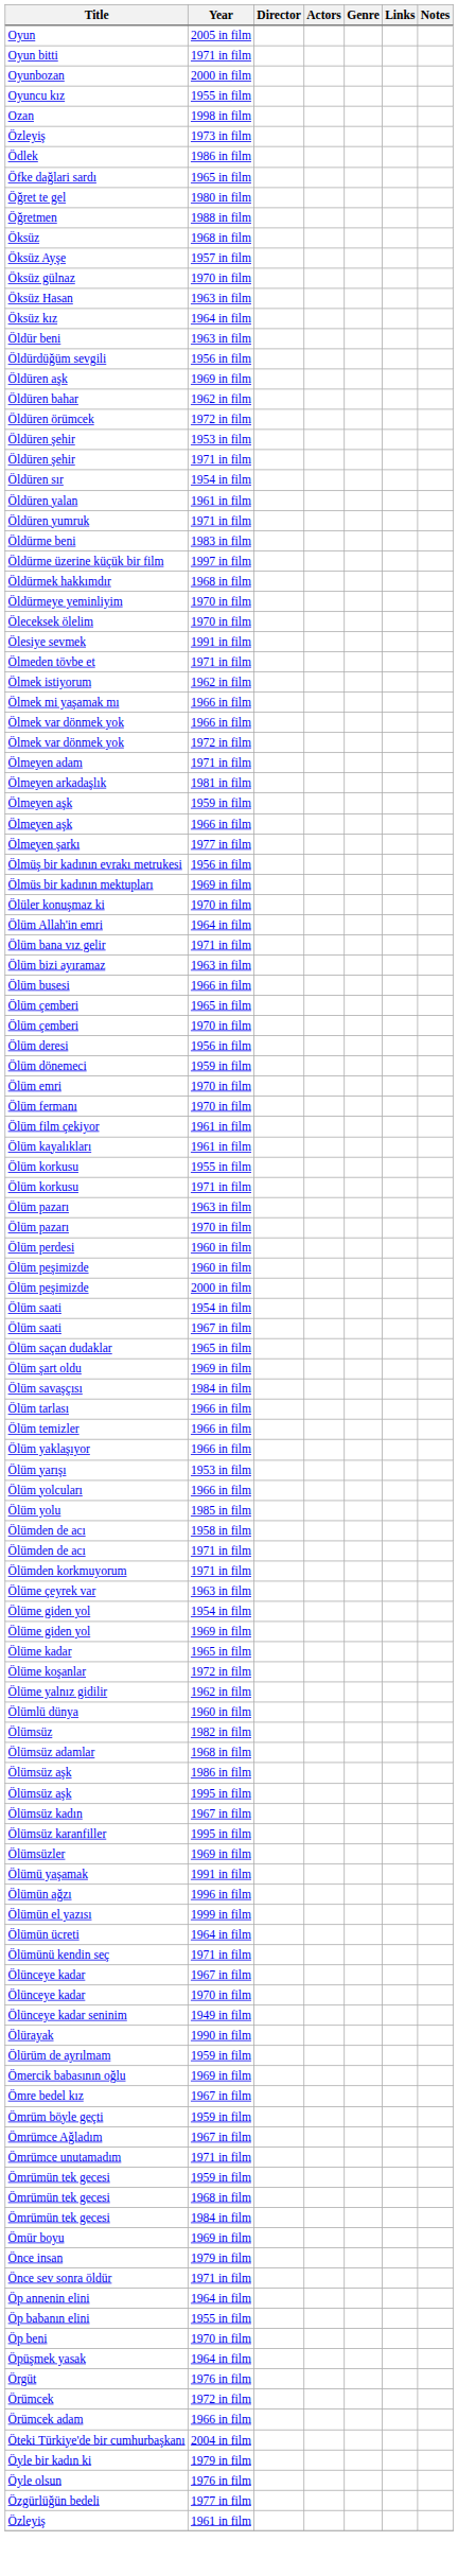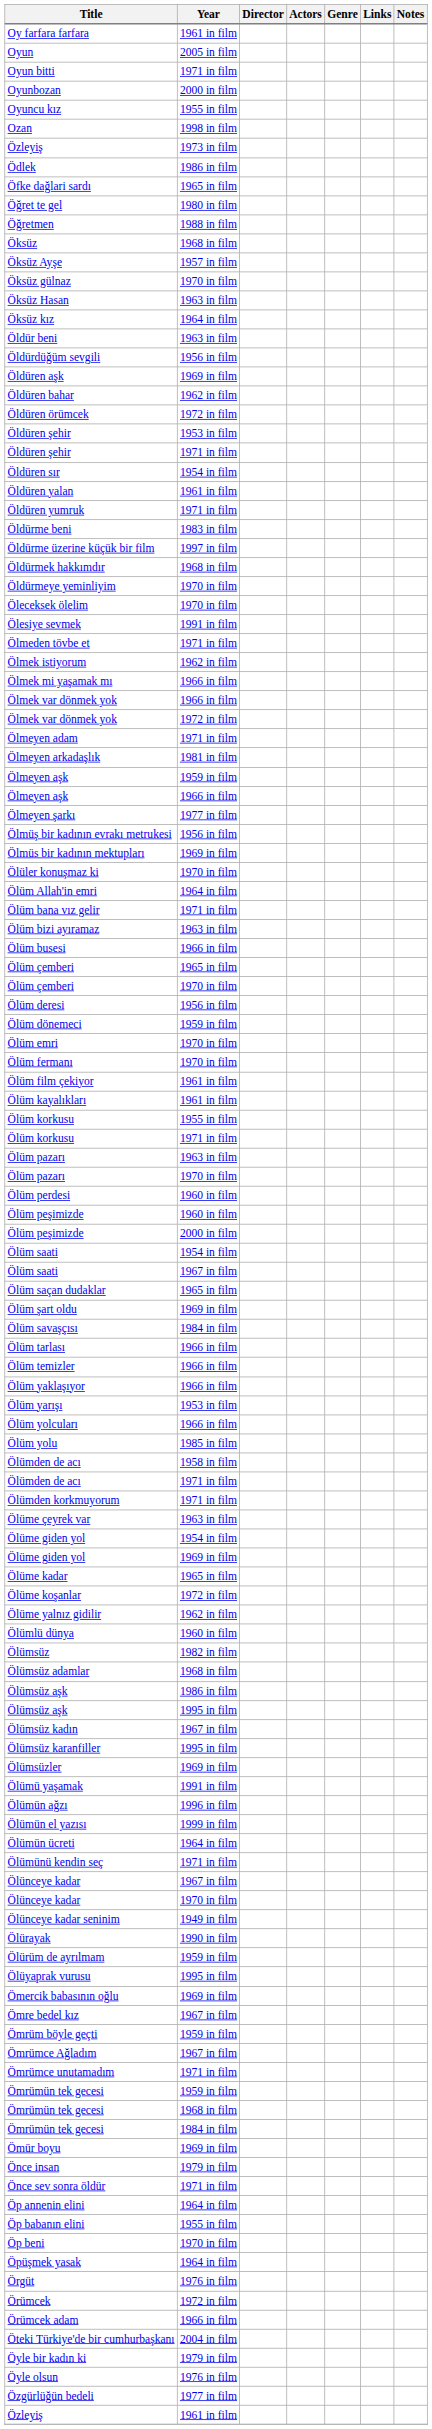 <table class="sortable wikitable" align=left border=1 cellpadding=6 cellspacing=0 style="margin: 0 0 0 1em; background: #ffffff; border: 1px #aaaaaa solid; border-collapse: collapse; text-align:left; font-size: 95%;">
 <tr style="text-align:center; background: #efefef; border-bottom:2px solid gray;">
 <th>Title</th>
 <th>Year</th>
 <th>Director</th>
 <th>Actors</th>
 <th>Genre</th>
 <th>Links</th>
 <th>Notes</th>
+</tr>
+<tr>
+<td><a href='#'>Oy farfara farfara</a></td>
+<td><a href='#'>1961 in film</a></td>
+<td></td>
+<td></td>
+<td></td>
+<td></td>
+<td></td>
 </tr>
 <tr>
 <td><a href='#'>Oyun</a></td>
 <td><a href='#'>2005 in film</a></td>
 <td></td>
 <td></td>
 <td></td>
 <td></td>
 <td></td>
 </tr>
 <tr>
 <td><a href='#'>Oyun bitti</a></td>
 <td><a href='#'>1971 in film</a></td>
 <td></td>
 <td></td>
 <td></td>
 <td></td>
 <td></td>
 </tr>
 <tr>
 <td><a href='#'>Oyunbozan</a></td>
 <td><a href='#'>2000 in film</a></td>
 <td></td>
 <td></td>
 <td></td>
 <td></td>
 <td></td>
 </tr>
 <tr>
 <td><a href='#'>Oyuncu kız</a></td>
 <td><a href='#'>1955 in film</a></td>
 <td></td>
 <td></td>
 <td></td>
 <td></td>
 <td></td>
 </tr>
 <tr>
 <td><a href='#'>Ozan</a></td>
 <td><a href='#'>1998 in film</a></td>
 <td></td>
 <td></td>
 <td></td>
 <td></td>
 <td></td>
 </tr>
 <tr>
 <td><a href='#'>Özleyiş</a></td>
 <td><a href='#'>1973 in film</a></td>
 <td></td>
 <td></td>
 <td></td>
 <td></td>
 <td></td>
 </tr>
 <tr>
 <td><a href='#'>Ödlek</a></td>
 <td><a href='#'>1986 in film</a></td>
 <td></td>
 <td></td>
 <td></td>
 <td></td>
 <td></td>
 </tr>
 <tr>
 <td><a href='#'>Öfke dağlari sardı</a></td>
 <td><a href='#'>1965 in film</a></td>
 <td></td>
 <td></td>
 <td></td>
 <td></td>
 <td></td>
 </tr>
 <tr>
 <td><a href='#'>Öğret te gel</a></td>
 <td><a href='#'>1980 in film</a></td>
 <td></td>
 <td></td>
 <td></td>
 <td></td>
 <td></td>
 </tr>
 <tr>
 <td><a href='#'>Öğretmen</a></td>
 <td><a href='#'>1988 in film</a></td>
 <td></td>
 <td></td>
 <td></td>
 <td></td>
 <td></td>
 </tr>
 <tr>
 <td><a href='#'>Öksüz</a></td>
 <td><a href='#'>1968 in film</a></td>
 <td></td>
 <td></td>
 <td></td>
 <td></td>
 <td></td>
 </tr>
 <tr>
 <td><a href='#'>Öksüz Ayşe</a></td>
 <td><a href='#'>1957 in film</a></td>
 <td></td>
 <td></td>
 <td></td>
 <td></td>
 <td></td>
 </tr>
 <tr>
 <td><a href='#'>Öksüz gülnaz</a></td>
 <td><a href='#'>1970 in film</a></td>
 <td></td>
 <td></td>
 <td></td>
 <td></td>
 <td></td>
 </tr>
 <tr>
 <td><a href='#'>Öksüz Hasan</a></td>
 <td><a href='#'>1963 in film</a></td>
 <td></td>
 <td></td>
 <td></td>
 <td></td>
 <td></td>
 </tr>
 <tr>
 <td><a href='#'>Öksüz kız</a></td>
 <td><a href='#'>1964 in film</a></td>
 <td></td>
 <td></td>
 <td></td>
 <td></td>
 <td></td>
 </tr>
 <tr>
 <td><a href='#'>Öldür beni</a></td>
 <td><a href='#'>1963 in film</a></td>
 <td></td>
 <td></td>
 <td></td>
 <td></td>
 <td></td>
 </tr>
 <tr>
 <td><a href='#'>Öldürdüğüm sevgili</a></td>
 <td><a href='#'>1956 in film</a></td>
 <td></td>
 <td></td>
 <td></td>
 <td></td>
 <td></td>
 </tr>
 <tr>
 <td><a href='#'>Öldüren aşk</a></td>
 <td><a href='#'>1969 in film</a></td>
 <td></td>
 <td></td>
 <td></td>
 <td></td>
 <td></td>
 </tr>
 <tr>
 <td><a href='#'>Öldüren bahar</a></td>
 <td><a href='#'>1962 in film</a></td>
 <td></td>
 <td></td>
 <td></td>
 <td></td>
 <td></td>
 </tr>
 <tr>
 <td><a href='#'>Öldüren örümcek</a></td>
 <td><a href='#'>1972 in film</a></td>
 <td></td>
 <td></td>
 <td></td>
 <td></td>
 <td></td>
 </tr>
 <tr>
 <td><a href='#'>Öldüren şehir</a></td>
 <td><a href='#'>1953 in film</a></td>
 <td></td>
 <td></td>
 <td></td>
 <td></td>
 <td></td>
 </tr>
 <tr>
 <td><a href='#'>Öldüren şehir</a></td>
 <td><a href='#'>1971 in film</a></td>
 <td></td>
 <td></td>
 <td></td>
 <td></td>
 <td></td>
 </tr>
 <tr>
 <td><a href='#'>Öldüren sır</a></td>
 <td><a href='#'>1954 in film</a></td>
 <td></td>
 <td></td>
 <td></td>
 <td></td>
 <td></td>
 </tr>
 <tr>
 <td><a href='#'>Öldüren yalan</a></td>
 <td><a href='#'>1961 in film</a></td>
 <td></td>
 <td></td>
 <td></td>
 <td></td>
 <td></td>
 </tr>
 <tr>
 <td><a href='#'>Öldüren yumruk</a></td>
 <td><a href='#'>1971 in film</a></td>
 <td></td>
 <td></td>
 <td></td>
 <td></td>
 <td></td>
 </tr>
 <tr>
 <td><a href='#'>Öldürme beni</a></td>
 <td><a href='#'>1983 in film</a></td>
 <td></td>
 <td></td>
 <td></td>
 <td></td>
 <td></td>
 </tr>
 <tr>
 <td><a href='#'>Öldürme üzerine küçük bir film</a></td>
 <td><a href='#'>1997 in film</a></td>
 <td></td>
 <td></td>
 <td></td>
 <td></td>
 <td></td>
 </tr>
 <tr>
 <td><a href='#'>Öldürmek hakkımdır</a></td>
 <td><a href='#'>1968 in film</a></td>
 <td></td>
 <td></td>
 <td></td>
 <td></td>
 <td></td>
 </tr>
 <tr>
 <td><a href='#'>Öldürmeye yeminliyim</a></td>
 <td><a href='#'>1970 in film</a></td>
 <td></td>
 <td></td>
 <td></td>
 <td></td>
 <td></td>
 </tr>
 <tr>
 <td><a href='#'>Öleceksek ölelim</a></td>
 <td><a href='#'>1970 in film</a></td>
 <td></td>
 <td></td>
 <td></td>
 <td></td>
 <td></td>
 </tr>
 <tr>
 <td><a href='#'>Ölesiye sevmek</a></td>
 <td><a href='#'>1991 in film</a></td>
 <td></td>
 <td></td>
 <td></td>
 <td></td>
 <td></td>
 </tr>
 <tr>
 <td><a href='#'>Ölmeden tövbe et</a></td>
 <td><a href='#'>1971 in film</a></td>
 <td></td>
 <td></td>
 <td></td>
 <td></td>
 <td></td>
 </tr>
 <tr>
 <td><a href='#'>Ölmek istiyorum</a></td>
 <td><a href='#'>1962 in film</a></td>
 <td></td>
 <td></td>
 <td></td>
 <td></td>
 <td></td>
 </tr>
 <tr>
 <td><a href='#'>Ölmek mi yaşamak mı</a></td>
 <td><a href='#'>1966 in film</a></td>
 <td></td>
 <td></td>
 <td></td>
 <td></td>
 <td></td>
 </tr>
 <tr>
 <td><a href='#'>Ölmek var dönmek yok</a></td>
 <td><a href='#'>1966 in film</a></td>
 <td></td>
 <td></td>
 <td></td>
 <td></td>
 <td></td>
 </tr>
 <tr>
 <td><a href='#'>Ölmek var dönmek yok</a></td>
 <td><a href='#'>1972 in film</a></td>
 <td></td>
 <td></td>
 <td></td>
 <td></td>
 <td></td>
 </tr>
 <tr>
 <td><a href='#'>Ölmeyen adam</a></td>
 <td><a href='#'>1971 in film</a></td>
 <td></td>
 <td></td>
 <td></td>
 <td></td>
 <td></td>
 </tr>
 <tr>
 <td><a href='#'>Ölmeyen arkadaşlık</a></td>
 <td><a href='#'>1981 in film</a></td>
 <td></td>
 <td></td>
 <td></td>
 <td></td>
 <td></td>
 </tr>
 <tr>
 <td><a href='#'>Ölmeyen aşk</a></td>
 <td><a href='#'>1959 in film</a></td>
 <td></td>
 <td></td>
 <td></td>
 <td></td>
 <td></td>
 </tr>
 <tr>
 <td><a href='#'>Ölmeyen aşk</a></td>
 <td><a href='#'>1966 in film</a></td>
 <td></td>
 <td></td>
 <td></td>
 <td></td>
 <td></td>
 </tr>
 <tr>
 <td><a href='#'>Ölmeyen şarkı</a></td>
 <td><a href='#'>1977 in film</a></td>
 <td></td>
 <td></td>
 <td></td>
 <td></td>
 <td></td>
 </tr>
 <tr>
 <td><a href='#'>Ölmüş bir kadının evrakı metrukesi</a></td>
 <td><a href='#'>1956 in film</a></td>
 <td></td>
 <td></td>
 <td></td>
 <td></td>
 <td></td>
 </tr>
 <tr>
 <td><a href='#'>Ölmüs bir kadının mektupları</a></td>
 <td><a href='#'>1969 in film</a></td>
 <td></td>
 <td></td>
 <td></td>
 <td></td>
 <td></td>
 </tr>
 <tr>
 <td><a href='#'>Ölüler konuşmaz ki</a></td>
 <td><a href='#'>1970 in film</a></td>
 <td></td>
 <td></td>
 <td></td>
 <td></td>
 <td></td>
 </tr>
 <tr>
 <td><a href='#'>Ölüm Allah'in emri</a></td>
 <td><a href='#'>1964 in film</a></td>
 <td></td>
 <td></td>
 <td></td>
 <td></td>
 <td></td>
 </tr>
 <tr>
 <td><a href='#'>Ölüm bana vız gelir</a></td>
 <td><a href='#'>1971 in film</a></td>
 <td></td>
 <td></td>
 <td></td>
 <td></td>
 <td></td>
 </tr>
 <tr>
 <td><a href='#'>Ölüm bizi ayıramaz</a></td>
 <td><a href='#'>1963 in film</a></td>
 <td></td>
 <td></td>
 <td></td>
 <td></td>
 <td></td>
 </tr>
 <tr>
 <td><a href='#'>Ölüm busesi</a></td>
 <td><a href='#'>1966 in film</a></td>
 <td></td>
 <td></td>
 <td></td>
 <td></td>
 <td></td>
 </tr>
 <tr>
 <td><a href='#'>Ölüm çemberi</a></td>
 <td><a href='#'>1965 in film</a></td>
 <td></td>
 <td></td>
 <td></td>
 <td></td>
 <td></td>
 </tr>
 <tr>
 <td><a href='#'>Ölüm çemberi</a></td>
 <td><a href='#'>1970 in film</a></td>
 <td></td>
 <td></td>
 <td></td>
 <td></td>
 <td></td>
 </tr>
 <tr>
 <td><a href='#'>Ölüm deresi</a></td>
 <td><a href='#'>1956 in film</a></td>
 <td></td>
 <td></td>
 <td></td>
 <td></td>
 <td></td>
 </tr>
 <tr>
 <td><a href='#'>Ölüm dönemeci</a></td>
 <td><a href='#'>1959 in film</a></td>
 <td></td>
 <td></td>
 <td></td>
 <td></td>
 <td></td>
 </tr>
 <tr>
 <td><a href='#'>Ölüm emri</a></td>
 <td><a href='#'>1970 in film</a></td>
 <td></td>
 <td></td>
 <td></td>
 <td></td>
 <td></td>
 </tr>
 <tr>
 <td><a href='#'>Ölüm fermanı</a></td>
 <td><a href='#'>1970 in film</a></td>
 <td></td>
 <td></td>
 <td></td>
 <td></td>
 <td></td>
 </tr>
 <tr>
 <td><a href='#'>Ölüm film çekiyor</a></td>
 <td><a href='#'>1961 in film</a></td>
 <td></td>
 <td></td>
 <td></td>
 <td></td>
 <td></td>
 </tr>
 <tr>
 <td><a href='#'>Ölüm kayalıkları</a></td>
 <td><a href='#'>1961 in film</a></td>
 <td></td>
 <td></td>
 <td></td>
 <td></td>
 <td></td>
 </tr>
 <tr>
 <td><a href='#'>Ölüm korkusu</a></td>
 <td><a href='#'>1955 in film</a></td>
 <td></td>
 <td></td>
 <td></td>
 <td></td>
 <td></td>
 </tr>
 <tr>
 <td><a href='#'>Ölüm korkusu</a></td>
 <td><a href='#'>1971 in film</a></td>
 <td></td>
 <td></td>
 <td></td>
 <td></td>
 <td></td>
 </tr>
 <tr>
 <td><a href='#'>Ölüm pazarı</a></td>
 <td><a href='#'>1963 in film</a></td>
 <td></td>
 <td></td>
 <td></td>
 <td></td>
 <td></td>
 </tr>
 <tr>
 <td><a href='#'>Ölüm pazarı</a></td>
 <td><a href='#'>1970 in film</a></td>
 <td></td>
 <td></td>
 <td></td>
 <td></td>
 <td></td>
 </tr>
 <tr>
 <td><a href='#'>Ölüm perdesi</a></td>
 <td><a href='#'>1960 in film</a></td>
 <td></td>
 <td></td>
 <td></td>
 <td></td>
 <td></td>
 </tr>
 <tr>
 <td><a href='#'>Ölüm peşimizde</a></td>
 <td><a href='#'>1960 in film</a></td>
 <td></td>
 <td></td>
 <td></td>
 <td></td>
 <td></td>
 </tr>
 <tr>
 <td><a href='#'>Ölüm peşimizde</a></td>
 <td><a href='#'>2000 in film</a></td>
 <td></td>
 <td></td>
 <td></td>
 <td></td>
 <td></td>
 </tr>
 <tr>
 <td><a href='#'>Ölüm saati</a></td>
 <td><a href='#'>1954 in film</a></td>
 <td></td>
 <td></td>
 <td></td>
 <td></td>
 <td></td>
 </tr>
 <tr>
 <td><a href='#'>Ölüm saati</a></td>
 <td><a href='#'>1967 in film</a></td>
 <td></td>
 <td></td>
 <td></td>
 <td></td>
 <td></td>
 </tr>
 <tr>
 <td><a href='#'>Ölüm saçan dudaklar</a></td>
 <td><a href='#'>1965 in film</a></td>
 <td></td>
 <td></td>
 <td></td>
 <td></td>
 <td></td>
 </tr>
 <tr>
 <td><a href='#'>Ölüm şart oldu</a></td>
 <td><a href='#'>1969 in film</a></td>
 <td></td>
 <td></td>
 <td></td>
 <td></td>
 <td></td>
 </tr>
 <tr>
 <td><a href='#'>Ölüm savaşçısı</a></td>
 <td><a href='#'>1984 in film</a></td>
 <td></td>
 <td></td>
 <td></td>
 <td></td>
 <td></td>
 </tr>
 <tr>
 <td><a href='#'>Ölüm tarlası</a></td>
 <td><a href='#'>1966 in film</a></td>
 <td></td>
 <td></td>
 <td></td>
 <td></td>
 <td></td>
 </tr>
 <tr>
 <td><a href='#'>Ölüm temizler</a></td>
 <td><a href='#'>1966 in film</a></td>
 <td></td>
 <td></td>
 <td></td>
 <td></td>
 <td></td>
 </tr>
 <tr>
 <td><a href='#'>Ölüm yaklaşıyor</a></td>
 <td><a href='#'>1966 in film</a></td>
 <td></td>
 <td></td>
 <td></td>
 <td></td>
 <td></td>
 </tr>
 <tr>
 <td><a href='#'>Ölüm yarışı</a></td>
 <td><a href='#'>1953 in film</a></td>
 <td></td>
 <td></td>
 <td></td>
 <td></td>
 <td></td>
 </tr>
 <tr>
 <td><a href='#'>Ölüm yolcuları</a></td>
 <td><a href='#'>1966 in film</a></td>
 <td></td>
 <td></td>
 <td></td>
 <td></td>
 <td></td>
 </tr>
 <tr>
 <td><a href='#'>Ölüm yolu</a></td>
 <td><a href='#'>1985 in film</a></td>
 <td></td>
 <td></td>
 <td></td>
 <td></td>
 <td></td>
 </tr>
 <tr>
 <td><a href='#'>Ölümden de acı</a></td>
 <td><a href='#'>1958 in film</a></td>
 <td></td>
 <td></td>
 <td></td>
 <td></td>
 <td></td>
 </tr>
 <tr>
 <td><a href='#'>Ölümden de acı</a></td>
 <td><a href='#'>1971 in film</a></td>
 <td></td>
 <td></td>
 <td></td>
 <td></td>
 <td></td>
 </tr>
 <tr>
 <td><a href='#'>Ölümden korkmuyorum</a></td>
 <td><a href='#'>1971 in film</a></td>
 <td></td>
 <td></td>
 <td></td>
 <td></td>
 <td></td>
 </tr>
 <tr>
 <td><a href='#'>Ölüme çeyrek var</a></td>
 <td><a href='#'>1963 in film</a></td>
 <td></td>
 <td></td>
 <td></td>
 <td></td>
 <td></td>
 </tr>
 <tr>
 <td><a href='#'>Ölüme giden yol</a></td>
 <td><a href='#'>1954 in film</a></td>
 <td></td>
 <td></td>
 <td></td>
 <td></td>
 <td></td>
 </tr>
 <tr>
 <td><a href='#'>Ölüme giden yol</a></td>
 <td><a href='#'>1969 in film</a></td>
 <td></td>
 <td></td>
 <td></td>
 <td></td>
 <td></td>
 </tr>
 <tr>
 <td><a href='#'>Ölüme kadar</a></td>
 <td><a href='#'>1965 in film</a></td>
 <td></td>
 <td></td>
 <td></td>
 <td></td>
 <td></td>
 </tr>
 <tr>
 <td><a href='#'>Ölüme koşanlar</a></td>
 <td><a href='#'>1972 in film</a></td>
 <td></td>
 <td></td>
 <td></td>
 <td></td>
 <td></td>
 </tr>
 <tr>
 <td><a href='#'>Ölüme yalnız gidilir</a></td>
 <td><a href='#'>1962 in film</a></td>
 <td></td>
 <td></td>
 <td></td>
 <td></td>
 <td></td>
 </tr>
 <tr>
 <td><a href='#'>Ölümlü dünya</a></td>
 <td><a href='#'>1960 in film</a></td>
 <td></td>
 <td></td>
 <td></td>
 <td></td>
 <td></td>
 </tr>
 <tr>
 <td><a href='#'>Ölümsüz</a></td>
 <td><a href='#'>1982 in film</a></td>
 <td></td>
 <td></td>
 <td></td>
 <td></td>
 <td></td>
 </tr>
 <tr>
 <td><a href='#'>Ölümsüz adamlar</a></td>
 <td><a href='#'>1968 in film</a></td>
 <td></td>
 <td></td>
 <td></td>
 <td></td>
 <td></td>
 </tr>
 <tr>
 <td><a href='#'>Ölümsüz aşk</a></td>
 <td><a href='#'>1986 in film</a></td>
 <td></td>
 <td></td>
 <td></td>
 <td></td>
 <td></td>
 </tr>
 <tr>
 <td><a href='#'>Ölümsüz aşk</a></td>
 <td><a href='#'>1995 in film</a></td>
 <td></td>
 <td></td>
 <td></td>
 <td></td>
 <td></td>
 </tr>
 <tr>
 <td><a href='#'>Ölümsüz kadın</a></td>
 <td><a href='#'>1967 in film</a></td>
 <td></td>
 <td></td>
 <td></td>
 <td></td>
 <td></td>
 </tr>
 <tr>
 <td><a href='#'>Ölümsüz karanfiller</a></td>
 <td><a href='#'>1995 in film</a></td>
 <td></td>
 <td></td>
 <td></td>
 <td></td>
 <td></td>
 </tr>
 <tr>
 <td><a href='#'>Ölümsüzler</a></td>
 <td><a href='#'>1969 in film</a></td>
 <td></td>
 <td></td>
 <td></td>
 <td></td>
 <td></td>
 </tr>
 <tr>
 <td><a href='#'>Ölümü yaşamak</a></td>
 <td><a href='#'>1991 in film</a></td>
 <td></td>
 <td></td>
 <td></td>
 <td></td>
 <td></td>
 </tr>
 <tr>
 <td><a href='#'>Ölümün ağzı</a></td>
 <td><a href='#'>1996 in film</a></td>
 <td></td>
 <td></td>
 <td></td>
 <td></td>
 <td></td>
 </tr>
 <tr>
 <td><a href='#'>Ölümün el yazısı</a></td>
 <td><a href='#'>1999 in film</a></td>
 <td></td>
 <td></td>
 <td></td>
 <td></td>
 <td></td>
 </tr>
 <tr>
 <td><a href='#'>Ölümün ücreti</a></td>
 <td><a href='#'>1964 in film</a></td>
 <td></td>
 <td></td>
 <td></td>
 <td></td>
 <td></td>
 </tr>
 <tr>
 <td><a href='#'>Ölümünü kendin seç</a></td>
 <td><a href='#'>1971 in film</a></td>
 <td></td>
 <td></td>
 <td></td>
 <td></td>
 <td></td>
 </tr>
 <tr>
 <td><a href='#'>Ölünceye kadar</a></td>
 <td><a href='#'>1967 in film</a></td>
 <td></td>
 <td></td>
 <td></td>
 <td></td>
 <td></td>
 </tr>
 <tr>
 <td><a href='#'>Ölünceye kadar</a></td>
 <td><a href='#'>1970 in film</a></td>
 <td></td>
 <td></td>
 <td></td>
 <td></td>
 <td></td>
 </tr>
 <tr>
 <td><a href='#'>Ölünceye kadar seninim</a></td>
 <td><a href='#'>1949 in film</a></td>
 <td></td>
 <td></td>
 <td></td>
 <td></td>
 <td></td>
 </tr>
 <tr>
 <td><a href='#'>Ölürayak</a></td>
 <td><a href='#'>1990 in film</a></td>
 <td></td>
 <td></td>
 <td></td>
 <td></td>
 <td></td>
 </tr>
 <tr>
 <td><a href='#'>Ölürüm de ayrılmam</a></td>
 <td><a href='#'>1959 in film</a></td>
 <td></td>
 <td></td>
 <td></td>
 <td></td>
 <td></td>
 </tr>
 <tr>
+<td><a href='#'>Ölüyaprak vurusu</a></td>
+<td><a href='#'>1995 in film</a></td>
+<td></td>
+<td></td>
+<td></td>
+<td></td>
+<td></td>
+</tr>
+<tr>
 <td><a href='#'>Ömercik babasının oğlu</a></td>
 <td><a href='#'>1969 in film</a></td>
 <td></td>
 <td></td>
 <td></td>
 <td></td>
 <td></td>
 </tr>
 <tr>
 <td><a href='#'>Ömre bedel kız</a></td>
 <td><a href='#'>1967 in film</a></td>
 <td></td>
 <td></td>
 <td></td>
 <td></td>
 <td></td>
 </tr>
 <tr>
 <td><a href='#'>Ömrüm böyle geçti</a></td>
 <td><a href='#'>1959 in film</a></td>
 <td></td>
 <td></td>
 <td></td>
 <td></td>
 <td></td>
 </tr>
 <tr>
 <td><a href='#'>Ömrümce Ağladım</a></td>
 <td><a href='#'>1967 in film</a></td>
 <td></td>
 <td></td>
 <td></td>
 <td></td>
 <td></td>
 </tr>
 <tr>
 <td><a href='#'>Ömrümce unutamadım</a></td>
 <td><a href='#'>1971 in film</a></td>
 <td></td>
 <td></td>
 <td></td>
 <td></td>
 <td></td>
 </tr>
 <tr>
 <td><a href='#'>Ömrümün tek gecesi</a></td>
 <td><a href='#'>1959 in film</a></td>
 <td></td>
 <td></td>
 <td></td>
 <td></td>
 <td></td>
 </tr>
 <tr>
 <td><a href='#'>Ömrümün tek gecesi</a></td>
 <td><a href='#'>1968 in film</a></td>
 <td></td>
 <td></td>
 <td></td>
 <td></td>
 <td></td>
 </tr>
 <tr>
 <td><a href='#'>Ömrümün tek gecesi</a></td>
 <td><a href='#'>1984 in film</a></td>
 <td></td>
 <td></td>
 <td></td>
 <td></td>
 <td></td>
 </tr>
 <tr>
 <td><a href='#'>Ömür boyu</a></td>
 <td><a href='#'>1969 in film</a></td>
 <td></td>
 <td></td>
 <td></td>
 <td></td>
 <td></td>
 </tr>
 <tr>
 <td><a href='#'>Önce insan</a></td>
 <td><a href='#'>1979 in film</a></td>
 <td></td>
 <td></td>
 <td></td>
 <td></td>
 <td></td>
 </tr>
 <tr>
 <td><a href='#'>Önce sev sonra öldür</a></td>
 <td><a href='#'>1971 in film</a></td>
 <td></td>
 <td></td>
 <td></td>
 <td></td>
 <td></td>
 </tr>
 <tr>
 <td><a href='#'>Öp annenin elini</a></td>
 <td><a href='#'>1964 in film</a></td>
 <td></td>
 <td></td>
 <td></td>
 <td></td>
 <td></td>
 </tr>
 <tr>
 <td><a href='#'>Öp babanın elini</a></td>
 <td><a href='#'>1955 in film</a></td>
 <td></td>
 <td></td>
 <td></td>
 <td></td>
 <td></td>
 </tr>
 <tr>
 <td><a href='#'>Öp beni</a></td>
 <td><a href='#'>1970 in film</a></td>
 <td></td>
 <td></td>
 <td></td>
 <td></td>
 <td></td>
 </tr>
 <tr>
 <td><a href='#'>Öpüşmek yasak</a></td>
 <td><a href='#'>1964 in film</a></td>
 <td></td>
 <td></td>
 <td></td>
 <td></td>
 <td></td>
 </tr>
 <tr>
 <td><a href='#'>Örgüt</a></td>
 <td><a href='#'>1976 in film</a></td>
 <td></td>
 <td></td>
 <td></td>
 <td></td>
 <td></td>
 </tr>
 <tr>
 <td><a href='#'>Örümcek</a></td>
 <td><a href='#'>1972 in film</a></td>
 <td></td>
 <td></td>
 <td></td>
 <td></td>
 <td></td>
 </tr>
 <tr>
 <td><a href='#'>Örümcek adam</a></td>
 <td><a href='#'>1966 in film</a></td>
 <td></td>
 <td></td>
 <td></td>
 <td></td>
 <td></td>
 </tr>
 <tr>
 <td><a href='#'>Öteki Türkiye'de bir cumhurbaşkanı</a></td>
 <td><a href='#'>2004 in film</a></td>
 <td></td>
 <td></td>
 <td></td>
 <td></td>
 <td></td>
 </tr>
 <tr>
 <td><a href='#'>Öyle bir kadın ki</a></td>
 <td><a href='#'>1979 in film</a></td>
 <td></td>
 <td></td>
 <td></td>
 <td></td>
 <td></td>
 </tr>
 <tr>
 <td><a href='#'>Öyle olsun</a></td>
 <td><a href='#'>1976 in film</a></td>
 <td></td>
 <td></td>
 <td></td>
 <td></td>
 <td></td>
 </tr>
 <tr>
 <td><a href='#'>Özgürlüğün bedeli</a></td>
 <td><a href='#'>1977 in film</a></td>
 <td></td>
 <td></td>
 <td></td>
 <td></td>
 <td></td>
 </tr>
 <tr>
 <td><a href='#'>Özleyiş</a></td>
 <td><a href='#'>1961 in film</a></td>
 <td></td>
 <td></td>
 <td></td>
 <td></td>
 <td></td>
 </tr>
 <tr>
 </tr>
 </table>
